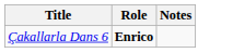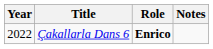 <table class="wikitable">
 <tr>
+<th>Year</th>
 <th>Title</th>
 <th>Role</th>
 <th>Notes</th>
 </tr>
 <tr>
+<td>2022</td>
 <td><em><a href='#'>Çakallarla Dans 6</a></em></td>
 <td><strong>Enrico</strong></td>
 <td></td>
 </tr>
 </table>
